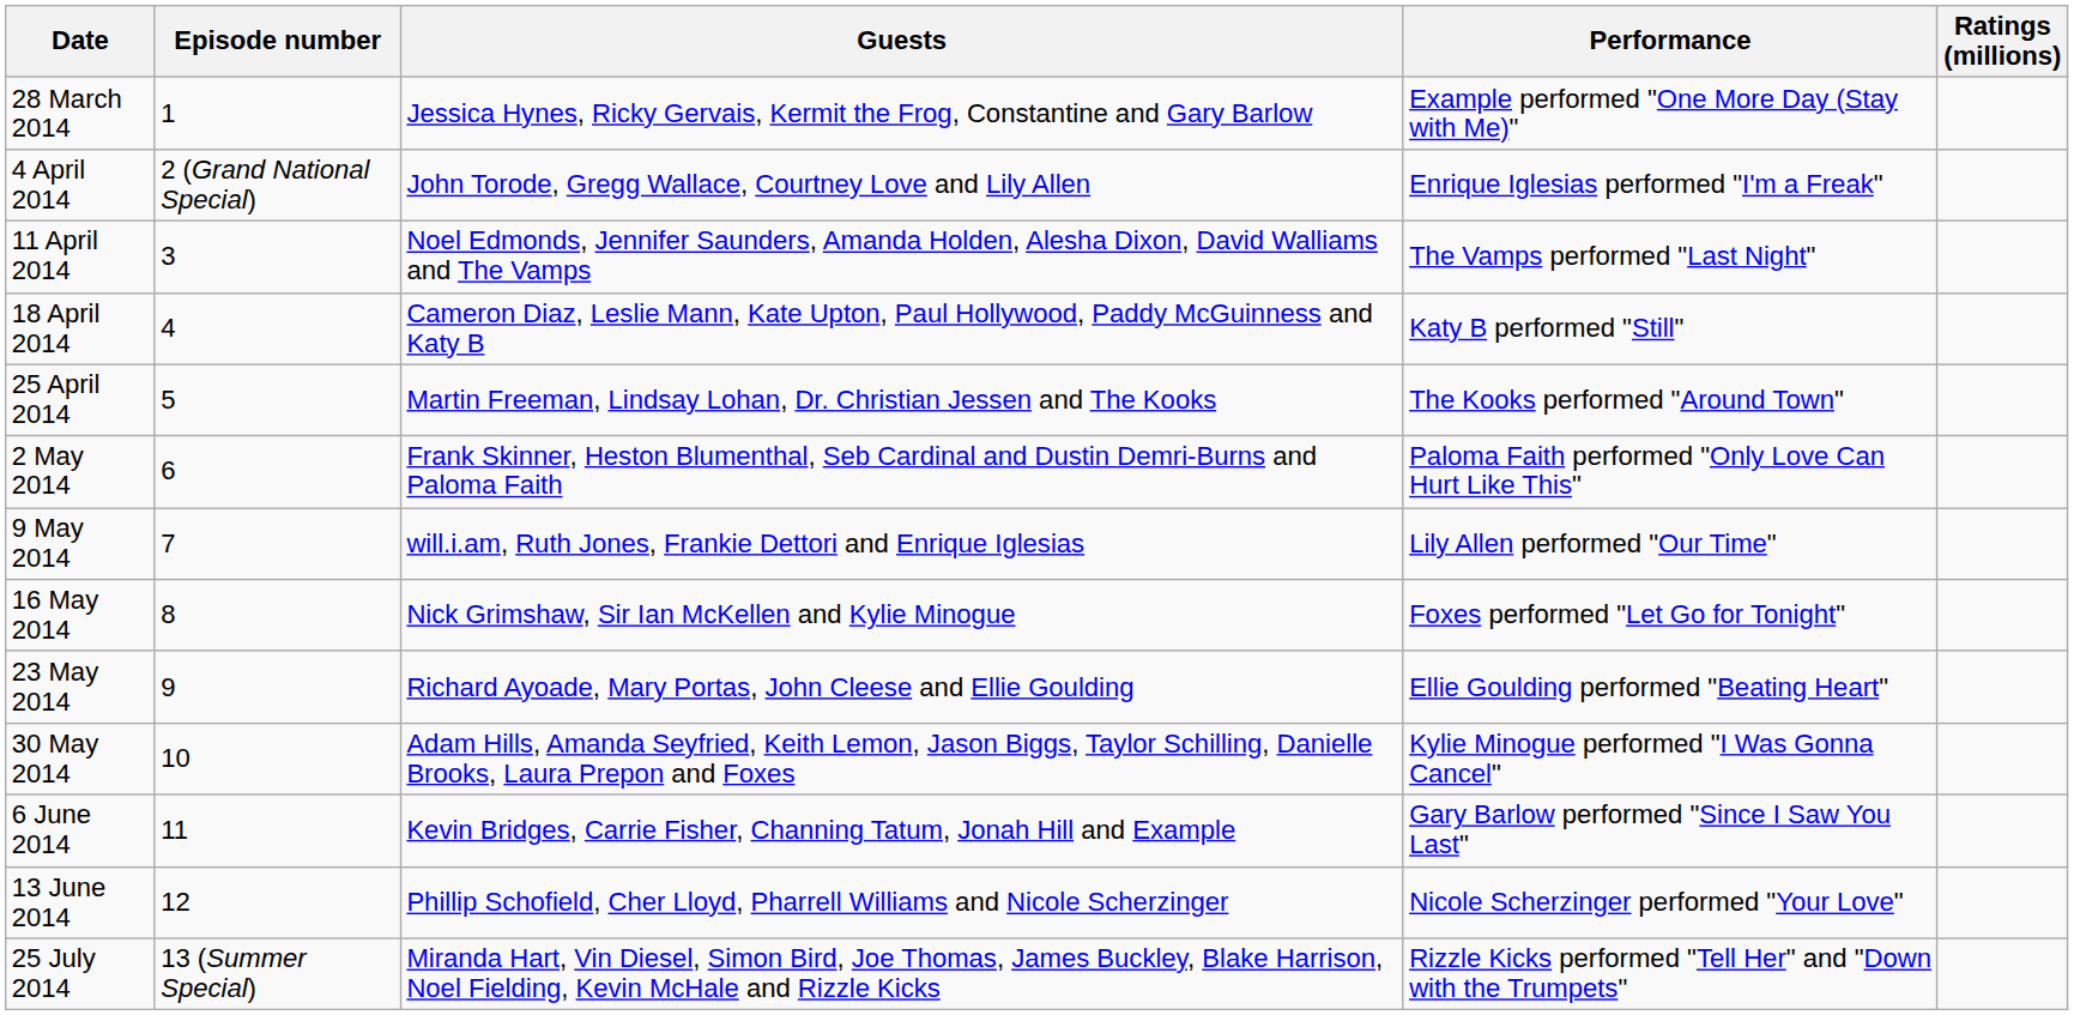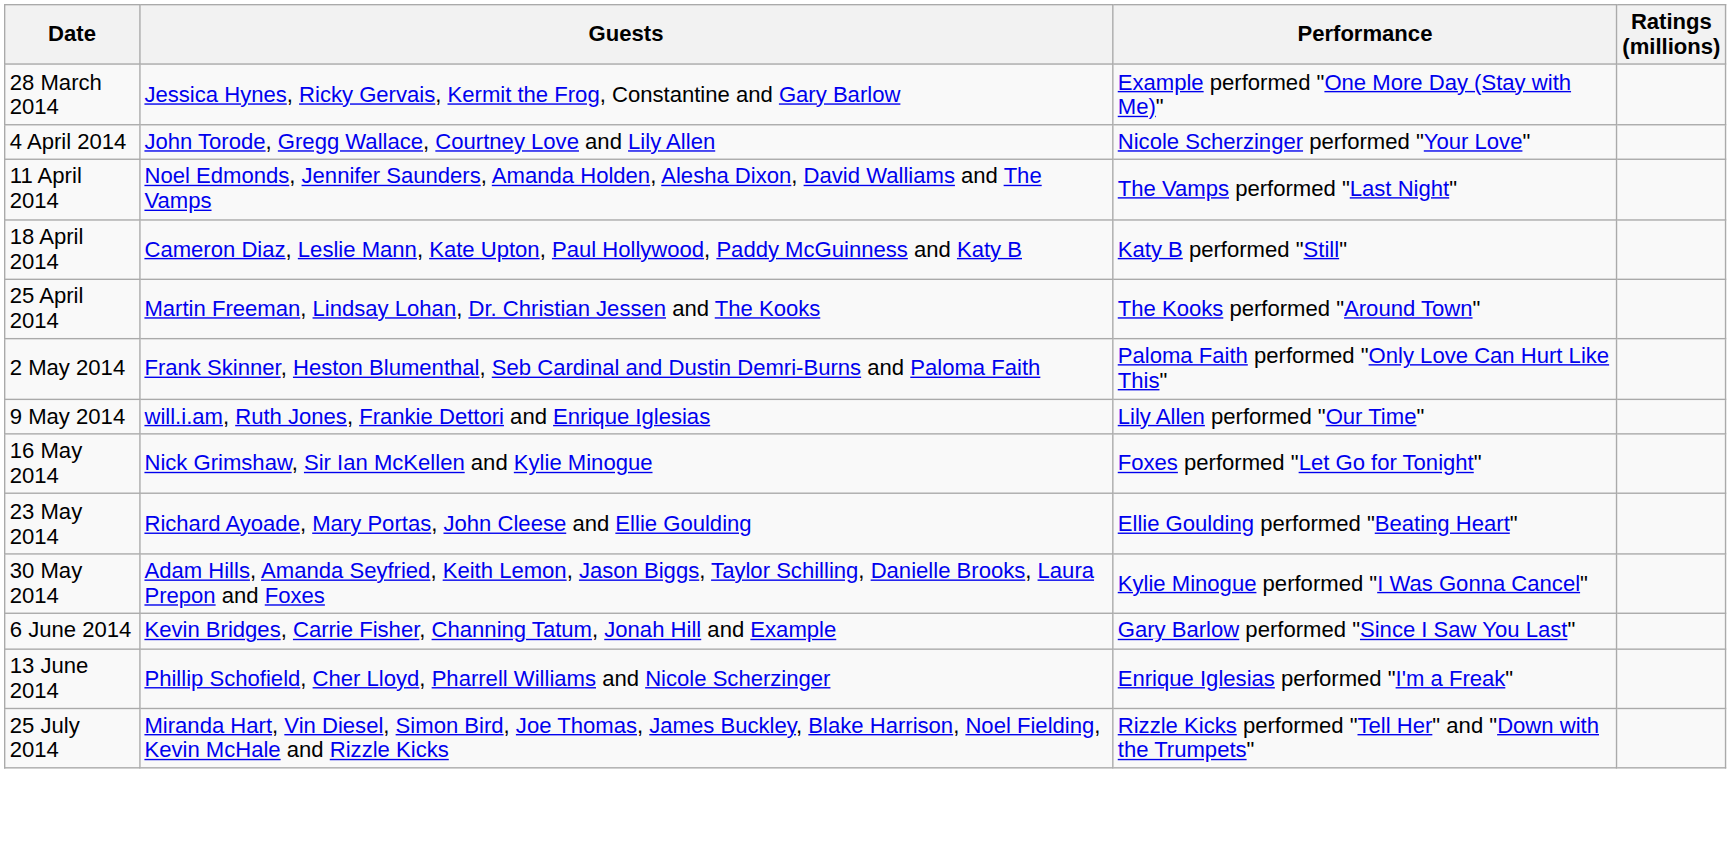 <table class="wikitable">
 <tr>
 <th>Date</th>
-<th>Episode number</th>
 <th>Guests</th>
 <th>Performance</th>
 <th>Ratings<br>(millions)</th>
 </tr>
 <tr>
 <td>28 March 2014</td>
-<td>1</td>
 <td><a href='#'>Jessica Hynes</a>, <a href='#'>Ricky Gervais</a>, <a href='#'>Kermit the Frog</a>, Constantine and <a href='#'>Gary Barlow</a></td>
 <td><a href='#'>Example</a> performed "<a href='#'>One More Day (Stay with Me)</a>"</td>
 <td></td>
 </tr>
 <tr>
 <td>4 April 2014</td>
-<td>2 (<em>Grand National Special</em>)</td>
 <td><a href='#'>John Torode</a>, <a href='#'>Gregg Wallace</a>, <a href='#'>Courtney Love</a> and <a href='#'>Lily Allen</a></td>
-<td><a href='#'>Enrique Iglesias</a> performed "<a href='#'>I'm a Freak</a>"</td>
+<td><a href='#'>Nicole Scherzinger</a> performed "<a href='#'>Your Love</a>"</td>
 <td></td>
 </tr>
 <tr>
 <td>11 April 2014</td>
-<td>3</td>
 <td><a href='#'>Noel Edmonds</a>, <a href='#'>Jennifer Saunders</a>, <a href='#'>Amanda Holden</a>, <a href='#'>Alesha Dixon</a>, <a href='#'>David Walliams</a> and <a href='#'>The Vamps</a></td>
 <td><a href='#'>The Vamps</a> performed "<a href='#'>Last Night</a>"</td>
 <td></td>
 </tr>
 <tr>
 <td>18 April 2014</td>
-<td>4</td>
 <td><a href='#'>Cameron Diaz</a>, <a href='#'>Leslie Mann</a>, <a href='#'>Kate Upton</a>, <a href='#'>Paul Hollywood</a>, <a href='#'>Paddy McGuinness</a> and <a href='#'>Katy B</a></td>
 <td><a href='#'>Katy B</a> performed "<a href='#'>Still</a>"</td>
 <td></td>
 </tr>
 <tr>
 <td>25 April 2014</td>
-<td>5</td>
 <td><a href='#'>Martin Freeman</a>, <a href='#'>Lindsay Lohan</a>, <a href='#'>Dr. Christian Jessen</a> and <a href='#'>The Kooks</a></td>
 <td><a href='#'>The Kooks</a> performed "<a href='#'>Around Town</a>"</td>
 <td></td>
 </tr>
 <tr>
 <td>2 May 2014</td>
-<td>6</td>
 <td><a href='#'>Frank Skinner</a>, <a href='#'>Heston Blumenthal</a>, <a href='#'>Seb Cardinal and Dustin Demri-Burns</a> and <a href='#'>Paloma Faith</a></td>
 <td><a href='#'>Paloma Faith</a> performed "<a href='#'>Only Love Can Hurt Like This</a>"</td>
 <td></td>
 </tr>
 <tr>
 <td>9 May 2014</td>
-<td>7</td>
 <td><a href='#'>will.i.am</a>, <a href='#'>Ruth Jones</a>, <a href='#'>Frankie Dettori</a> and <a href='#'>Enrique Iglesias</a></td>
 <td><a href='#'>Lily Allen</a> performed "<a href='#'>Our Time</a>"</td>
 <td></td>
 </tr>
 <tr>
 <td>16 May 2014</td>
-<td>8</td>
 <td><a href='#'>Nick Grimshaw</a>, <a href='#'>Sir Ian McKellen</a> and <a href='#'>Kylie Minogue</a></td>
 <td><a href='#'>Foxes</a> performed "<a href='#'>Let Go for Tonight</a>"</td>
 <td></td>
 </tr>
 <tr>
 <td>23 May 2014</td>
-<td>9</td>
 <td><a href='#'>Richard Ayoade</a>, <a href='#'>Mary Portas</a>, <a href='#'>John Cleese</a> and <a href='#'>Ellie Goulding</a></td>
 <td><a href='#'>Ellie Goulding</a> performed "<a href='#'>Beating Heart</a>"</td>
 <td></td>
 </tr>
 <tr>
 <td>30 May 2014</td>
-<td>10</td>
 <td><a href='#'>Adam Hills</a>, <a href='#'>Amanda Seyfried</a>, <a href='#'>Keith Lemon</a>, <a href='#'>Jason Biggs</a>, <a href='#'>Taylor Schilling</a>, <a href='#'>Danielle Brooks</a>, <a href='#'>Laura Prepon</a> and <a href='#'>Foxes</a></td>
 <td><a href='#'>Kylie Minogue</a> performed "<a href='#'>I Was Gonna Cancel</a>"</td>
 <td></td>
 </tr>
 <tr>
 <td>6 June 2014</td>
-<td>11</td>
 <td><a href='#'>Kevin Bridges</a>, <a href='#'>Carrie Fisher</a>, <a href='#'>Channing Tatum</a>, <a href='#'>Jonah Hill</a> and <a href='#'>Example</a></td>
 <td><a href='#'>Gary Barlow</a> performed "<a href='#'>Since I Saw You Last</a>"</td>
 <td></td>
 </tr>
 <tr>
 <td>13 June 2014</td>
-<td>12</td>
 <td><a href='#'>Phillip Schofield</a>, <a href='#'>Cher Lloyd</a>, <a href='#'>Pharrell Williams</a> and <a href='#'>Nicole Scherzinger</a></td>
-<td><a href='#'>Nicole Scherzinger</a> performed "<a href='#'>Your Love</a>"</td>
+<td><a href='#'>Enrique Iglesias</a> performed "<a href='#'>I'm a Freak</a>"</td>
 <td></td>
 </tr>
 <tr>
 <td>25 July 2014</td>
-<td>13 (<em>Summer Special</em>)</td>
 <td><a href='#'>Miranda Hart</a>, <a href='#'>Vin Diesel</a>, <a href='#'>Simon Bird</a>, <a href='#'>Joe Thomas</a>, <a href='#'>James Buckley</a>, <a href='#'>Blake Harrison</a>, <a href='#'>Noel Fielding</a>, <a href='#'>Kevin McHale</a> and <a href='#'>Rizzle Kicks</a></td>
 <td><a href='#'>Rizzle Kicks</a> performed "<a href='#'>Tell Her</a>" and "<a href='#'>Down with the Trumpets</a>"</td>
 <td></td>
 </tr>
 </table>
